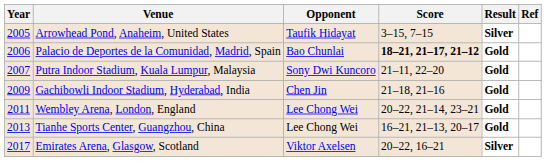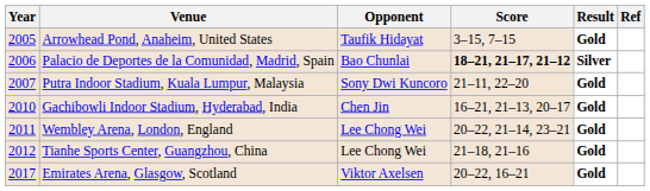 <table class="sortable wikitable" style="font-size: 90%">
 <tr>
 <th>Year</th>
 <th>Venue</th>
 <th>Opponent</th>
 <th>Score</th>
 <th>Result</th>
 <th>Ref</th>
 </tr>
 <tr style="background:#F3E6D7">
 <td align="center"><a href='#'>2005</a></td>
 <td align="left"><a href='#'>Arrowhead Pond</a>, <a href='#'>Anaheim</a>, United States</td>
 <td align="left"> <a href='#'>Taufik Hidayat</a></td>
 <td align="left">3–15, 7–15</td>
-<td style="text-align:left; background:white"> <strong>Silver</strong></td>
+<td style="text-align:left; background:white"> <strong>Gold</strong></td>
 <td style="text-align:center; background:white"></td>
 </tr>
 <tr style="background:#F3E6D7">
 <td align="center"><a href='#'>2006</a></td>
 <td align="left"><a href='#'>Palacio de Deportes de la Comunidad</a>, <a href='#'>Madrid</a>, Spain</td>
 <td align="left"> <a href='#'>Bao Chunlai</a></td>
 <td align="left"><strong>18–21, 21–17, 21–12</strong></td>
-<td style="text-align:left; background:white"> <strong>Gold</strong></td>
+<td style="text-align:left; background:white"> <strong>Silver</strong></td>
 <td style="text-align:center; background:white"></td>
 </tr>
 <tr style="background:#F3E6D7">
 <td align="center"><a href='#'>2007</a></td>
 <td align="left"><a href='#'>Putra Indoor Stadium</a>, <a href='#'>Kuala Lumpur</a>, Malaysia</td>
 <td align="left"> <a href='#'>Sony Dwi Kuncoro</a></td>
 <td align="left">21–11, 22–20</td>
 <td style="text-align:left; background:white"> <strong>Gold</strong></td>
 <td style="text-align:center; background:white"></td>
 </tr>
 <tr style="background:#F3E6D7">
-<td align="center"><a href='#'>2009</a></td>
+<td align="center"><a href='#'>2010</a></td>
 <td align="left"><a href='#'>Gachibowli Indoor Stadium</a>, <a href='#'>Hyderabad</a>, India</td>
 <td align="left"> <a href='#'>Chen Jin</a></td>
-<td align="left">21–18, 21–16</td>
+<td align="left">16–21, 21–13, 20–17</td>
 <td style="text-align:left; background:white"> <strong>Gold</strong></td>
 <td style="text-align:center; background:white"></td>
 </tr>
 <tr style="background:#F3E6D7">
 <td align="center"><a href='#'>2011</a></td>
 <td align="left"><a href='#'>Wembley Arena</a>, <a href='#'>London</a>, England</td>
 <td align="left"> <a href='#'>Lee Chong Wei</a></td>
 <td align="left">20–22, 21–14, 23–21</td>
 <td style="text-align:left; background:white"> <strong>Gold</strong></td>
 <td style="text-align:center; background:white"></td>
 </tr>
 <tr style="background:#F3E6D7">
-<td align="center"><a href='#'>2013</a></td>
+<td align="center"><a href='#'>2012</a></td>
 <td align="left"><a href='#'>Tianhe Sports Center</a>, <a href='#'>Guangzhou</a>, China</td>
 <td align="left"> Lee Chong Wei</td>
-<td align="left">16–21, 21–13, 20–17</td>
+<td align="left">21–18, 21–16</td>
 <td style="text-align:left; background:white"> <strong>Gold</strong></td>
 <td style="text-align:center; background:white"></td>
 </tr>
 <tr style="background:#F3E6D7">
 <td align="center"><a href='#'>2017</a></td>
 <td align="left"><a href='#'>Emirates Arena</a>, <a href='#'>Glasgow</a>, Scotland</td>
 <td align="left"> <a href='#'>Viktor Axelsen</a></td>
 <td align="left">20–22, 16–21</td>
-<td style="text-align:left; background:white"> <strong>Silver</strong></td>
+<td style="text-align:left; background:white"> <strong>Gold</strong></td>
 <td style="text-align:center; background:white"></td>
 </tr>
 </table>
